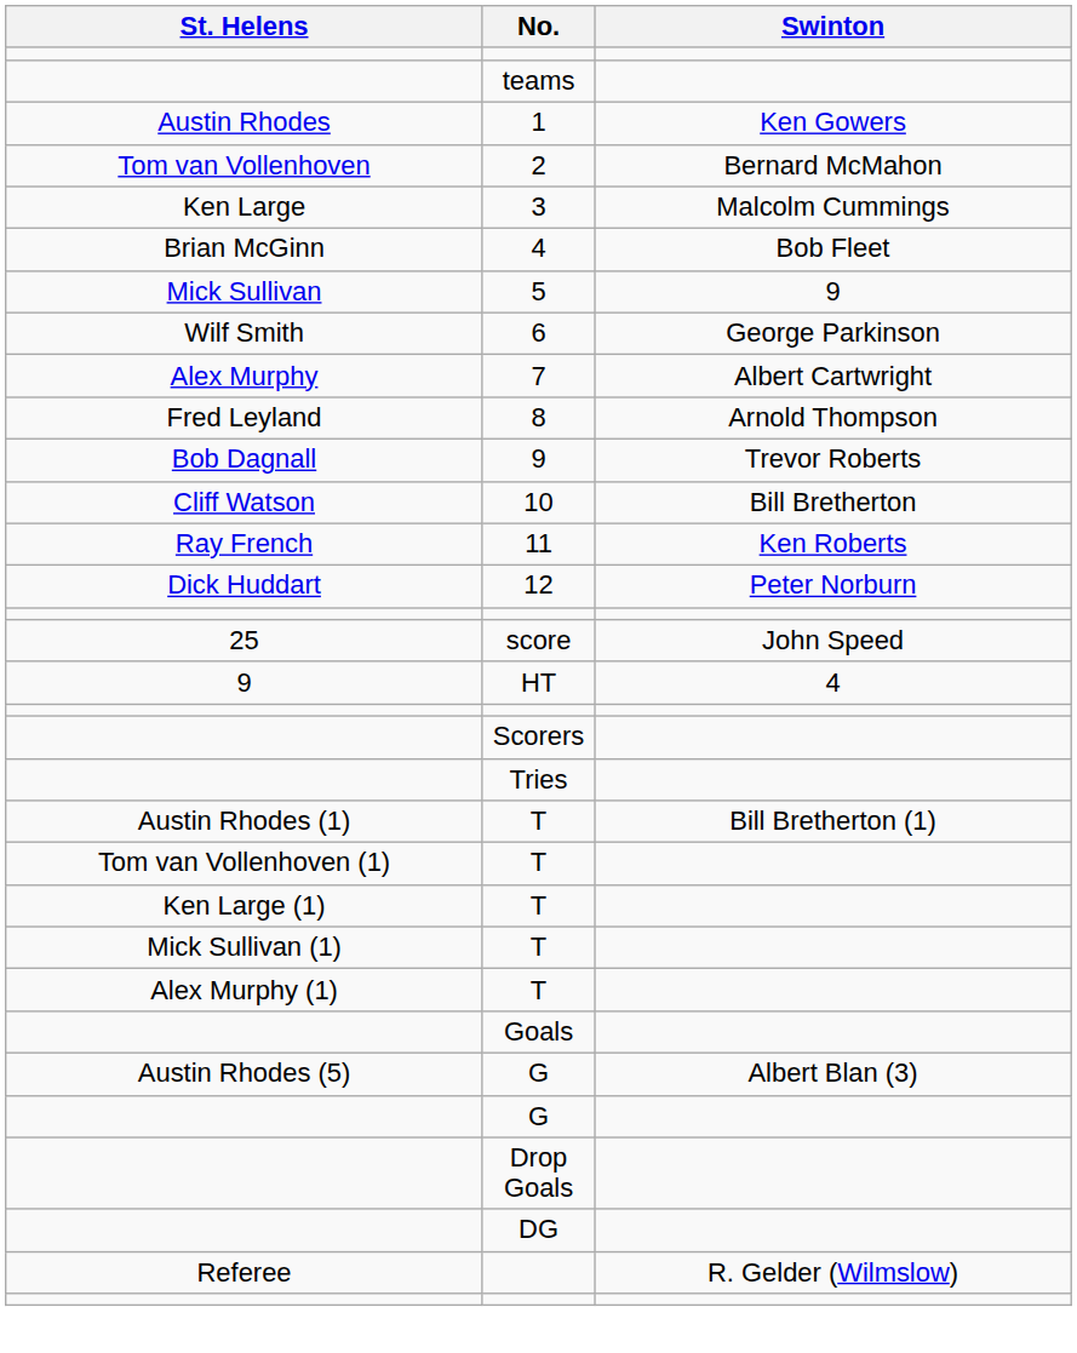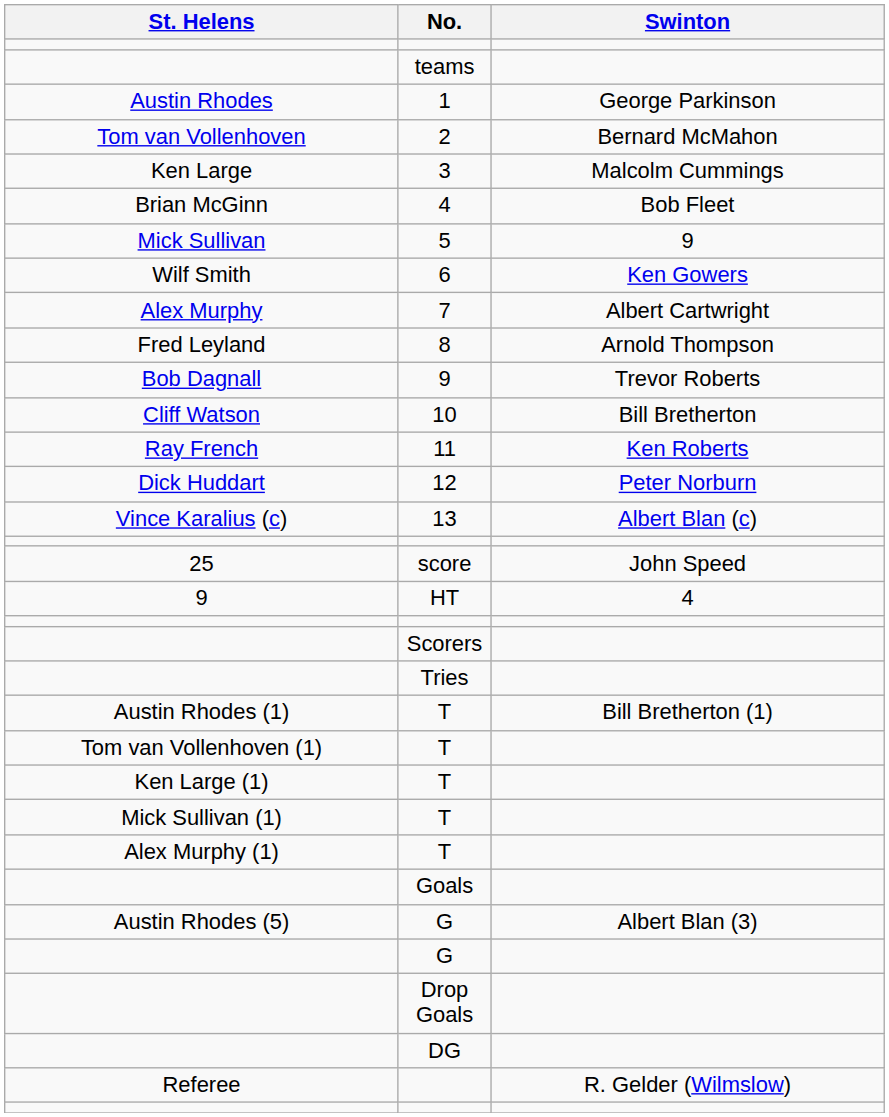 <table class="wikitable" style="text-align:center;">
 <tr>
 <th width=280 abbr="St Helens"><a href='#'>St. Helens</a></th>
 <th width=60 abbr="Number">No.</th>
 <th width=280 abbr="Swinton"><a href='#'>Swinton</a></th>
 </tr>
 <tr>
 <td></td>
 <td></td>
 <td></td>
 </tr>
 <tr>
 <td></td>
 <td>teams</td>
 <td></td>
 </tr>
 <tr>
 <td><a href='#'>Austin Rhodes</a></td>
 <td>1</td>
-<td><a href='#'>Ken Gowers</a></td>
+<td>George Parkinson</td>
 </tr>
 <tr>
 <td><a href='#'>Tom van Vollenhoven</a></td>
 <td>2</td>
 <td>Bernard McMahon</td>
 </tr>
 <tr>
 <td>Ken Large </td>
 <td>3</td>
 <td>Malcolm Cummings</td>
 </tr>
 <tr>
 <td>Brian McGinn </td>
 <td>4</td>
 <td>Bob Fleet</td>
 </tr>
 <tr>
 <td><a href='#'>Mick Sullivan</a></td>
 <td>5</td>
 <td>9</td>
 </tr>
 <tr>
 <td>Wilf Smith </td>
 <td>6</td>
-<td>George Parkinson</td>
+<td><a href='#'>Ken Gowers</a></td>
 </tr>
 <tr>
 <td><a href='#'>Alex Murphy</a></td>
 <td>7</td>
 <td>Albert Cartwright</td>
 </tr>
 <tr>
 <td>Fred Leyland </td>
 <td>8</td>
 <td>Arnold Thompson</td>
 </tr>
 <tr>
 <td><a href='#'>Bob Dagnall</a></td>
 <td>9</td>
 <td>Trevor Roberts</td>
 </tr>
 <tr>
 <td><a href='#'>Cliff Watson</a></td>
 <td>10</td>
 <td>Bill Bretherton</td>
 </tr>
 <tr>
 <td><a href='#'>Ray French</a></td>
 <td>11</td>
 <td><a href='#'>Ken Roberts</a></td>
 </tr>
 <tr>
 <td><a href='#'>Dick Huddart</a></td>
 <td>12</td>
 <td><a href='#'>Peter Norburn</a></td>
+</tr>
+<tr>
+<td><a href='#'>Vince Karalius</a> (<a href='#'>c</a>)</td>
+<td>13</td>
+<td><a href='#'>Albert Blan</a> (<a href='#'>c</a>)</td>
 </tr>
 <tr>
 <td></td>
 <td></td>
 <td></td>
 </tr>
 <tr>
 <td>25</td>
 <td>score</td>
 <td>John Speed</td>
 </tr>
 <tr>
 <td>9</td>
 <td>HT</td>
 <td>4</td>
 </tr>
 <tr>
 <td></td>
 <td></td>
 <td></td>
 </tr>
 <tr>
 <td></td>
 <td>Scorers</td>
 <td></td>
 </tr>
 <tr>
 <td></td>
 <td>Tries</td>
 <td></td>
 </tr>
 <tr>
 <td>Austin Rhodes (1)</td>
 <td>T</td>
 <td>Bill Bretherton (1)</td>
 </tr>
 <tr>
 <td>Tom van Vollenhoven (1)</td>
 <td>T</td>
 <td></td>
 </tr>
 <tr>
 <td>Ken Large (1)</td>
 <td>T</td>
 <td></td>
 </tr>
 <tr>
 <td>Mick Sullivan (1)</td>
 <td>T</td>
 <td></td>
 </tr>
 <tr>
 <td>Alex Murphy (1)</td>
 <td>T</td>
 <td></td>
 </tr>
 <tr>
 <td></td>
 <td>Goals</td>
 <td></td>
 </tr>
 <tr>
 <td>Austin Rhodes (5)</td>
 <td>G</td>
 <td>Albert Blan (3)</td>
 </tr>
 <tr>
 <td></td>
 <td>G</td>
 <td></td>
 </tr>
 <tr>
 <td></td>
 <td>Drop Goals</td>
 <td></td>
 </tr>
 <tr>
 <td></td>
 <td>DG</td>
 <td></td>
 </tr>
 <tr>
 <td>Referee</td>
 <td></td>
 <td>R. Gelder (<a href='#'>Wilmslow</a>)</td>
 </tr>
 <tr>
 <td></td>
 <td></td>
 <td></td>
 </tr>
 </table>
